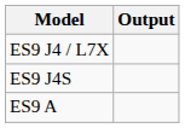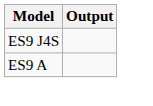 <table class="wikitable">
 <tr>
 <th>Model</th>
 <th>Output</th>
-</tr>
-<tr>
-<td>ES9 J4 / L7X</td>
-<td></td>
 </tr>
 <tr>
 <td>ES9 J4S</td>
 <td></td>
 </tr>
 <tr>
 <td>ES9 A</td>
 <td></td>
 </tr>
 </table>
